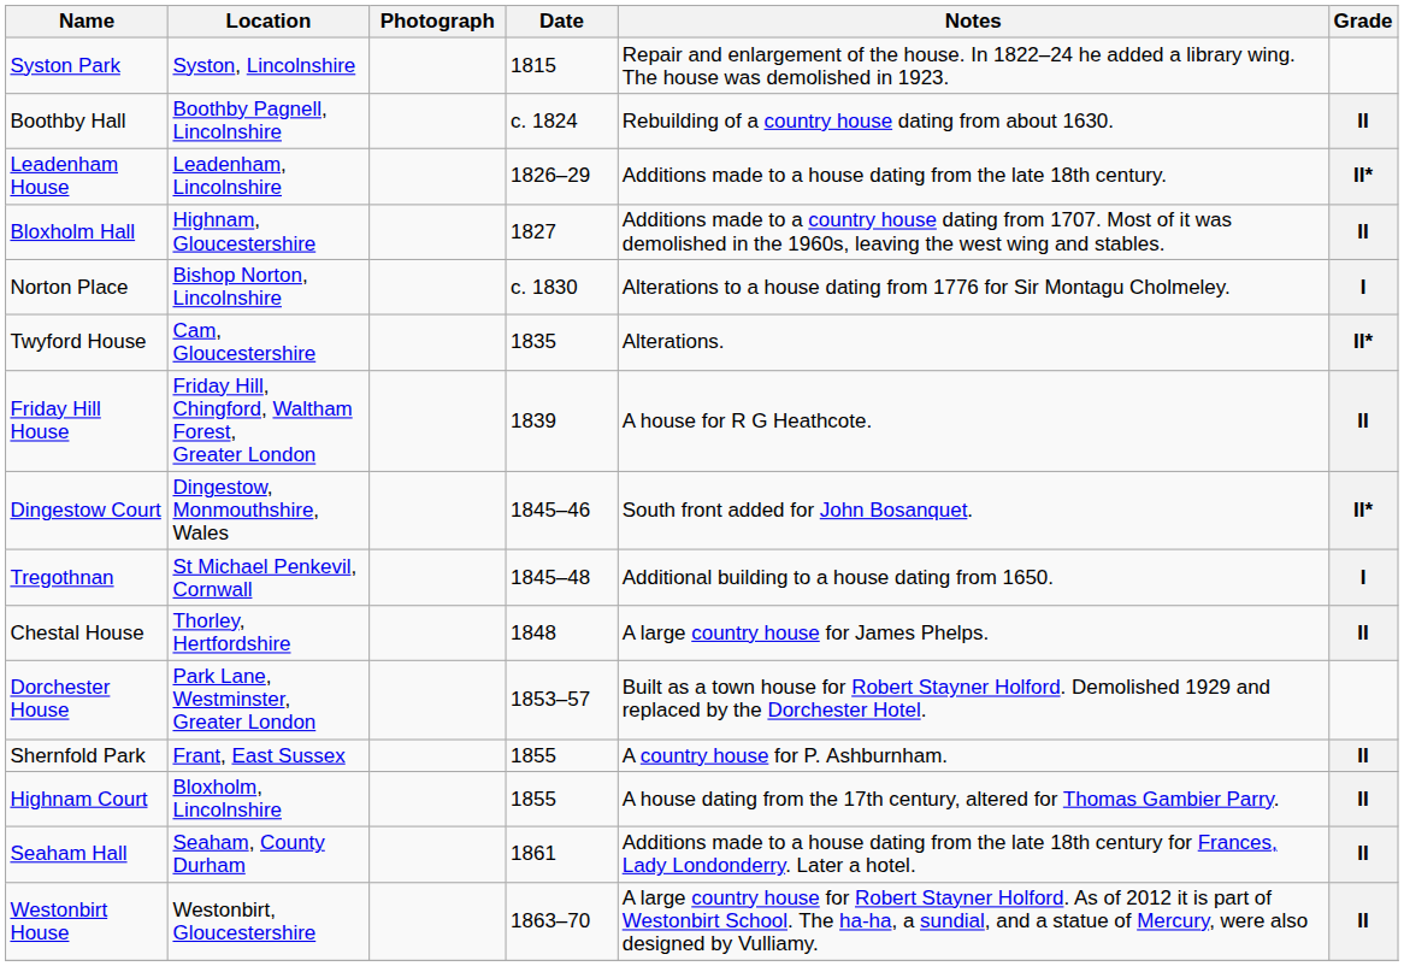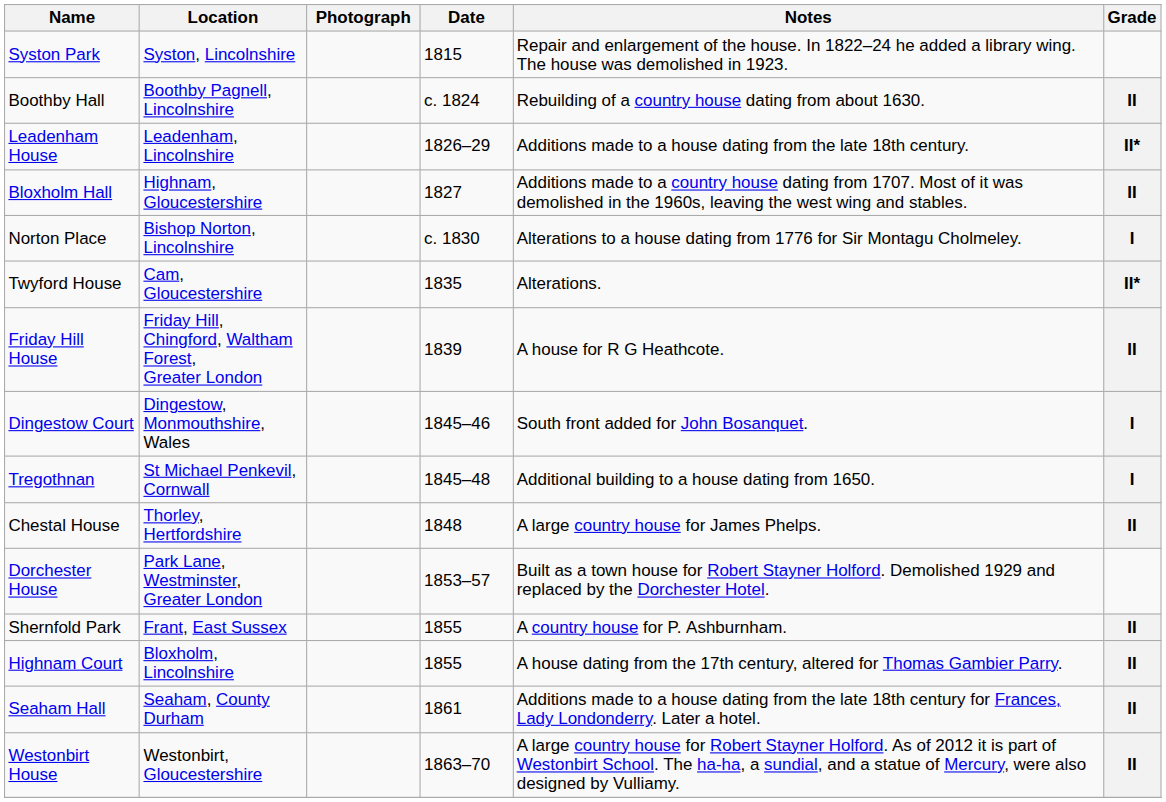 <table class="wikitable sortable">
 <tr>
 <th style="width:120px">Name</th>
 <th style="width:150px">Location</th>
 <th style="width:100px" class="unsortable">Photograph</th>
 <th style="width:80px">Date</th>
 <th style="width:550px" class="unsortable">Notes</th>
 <th style="width:24px">Grade</th>
 </tr>
 <tr>
 <td><a href='#'>Syston Park</a></td>
 <td><a href='#'>Syston</a>, <a href='#'>Lincolnshire</a><br><small></small></td>
 <td></td>
 <td>1815</td>
 <td>Repair and enlargement of the house.  In 1822–24 he added a library wing.  The house was demolished in 1923.</td>
 </tr>
 <tr>
 <td>Boothby Hall</td>
 <td><a href='#'>Boothby Pagnell</a>, <a href='#'>Lincolnshire</a><br><small></small></td>
 <td></td>
 <td>c. 1824</td>
 <td>Rebuilding of a <a href='#'>country house</a> dating from about 1630.</td>
 <th>II</th>
 </tr>
 <tr>
 <td><a href='#'>Leadenham House</a></td>
 <td><a href='#'>Leadenham</a>, <a href='#'>Lincolnshire</a><br><small></small></td>
 <td></td>
 <td>1826–29</td>
 <td>Additions made to a house dating from the late 18th century.</td>
 <th>II*</th>
 </tr>
 <tr>
 <td><a href='#'>Bloxholm Hall</a></td>
 <td><a href='#'>Highnam</a>, <a href='#'>Gloucestershire</a><br><small></small></td>
 <td></td>
 <td>1827</td>
 <td>Additions made to a <a href='#'>country house</a> dating from 1707. Most of it was demolished in the 1960s, leaving the west wing and stables.</td>
 <th>II</th>
 </tr>
 <tr>
 <td>Norton Place</td>
 <td><a href='#'>Bishop Norton</a>, <a href='#'>Lincolnshire</a><br><small></small></td>
 <td></td>
 <td>c. 1830</td>
 <td>Alterations to a house dating from 1776 for Sir Montagu Cholmeley.</td>
 <th>I</th>
 </tr>
 <tr>
 <td>Twyford House</td>
 <td><a href='#'>Cam</a>, <a href='#'>Gloucestershire</a><br><small></small></td>
 <td></td>
 <td>1835</td>
 <td>Alterations.</td>
 <th>II*</th>
 </tr>
 <tr>
 <td><a href='#'>Friday Hill House</a></td>
 <td><a href='#'>Friday Hill</a>, <a href='#'>Chingford</a>, <a href='#'>Waltham Forest</a>,<br><a href='#'>Greater London</a><br><small></small></td>
 <td></td>
 <td>1839</td>
 <td>A house for R G Heathcote.</td>
 <th>II</th>
 </tr>
 <tr>
 <td><a href='#'>Dingestow Court</a></td>
 <td><a href='#'>Dingestow</a>, <a href='#'>Monmouthshire</a>, Wales<br><small></small></td>
 <td></td>
 <td>1845–46</td>
 <td>South front added for <a href='#'>John Bosanquet</a>.</td>
-<th>II*</th>
+<th>I</th>
 </tr>
 <tr>
 <td><a href='#'>Tregothnan</a></td>
 <td><a href='#'>St Michael Penkevil</a>, <a href='#'>Cornwall</a><br><small></small></td>
 <td></td>
 <td>1845–48</td>
 <td>Additional building to a house dating from 1650.</td>
 <th>I</th>
 </tr>
 <tr>
 <td>Chestal House</td>
 <td><a href='#'>Thorley</a>, <a href='#'>Hertfordshire</a><br><small></small></td>
 <td></td>
 <td>1848</td>
 <td>A large <a href='#'>country house</a> for James Phelps.</td>
 <th>II</th>
 </tr>
 <tr>
 <td><a href='#'>Dorchester House</a></td>
 <td><a href='#'>Park Lane</a>, <a href='#'>Westminster</a>, <a href='#'>Greater London</a><br><small></small></td>
 <td></td>
 <td>1853–57</td>
 <td>Built as a town house for <a href='#'>Robert Stayner Holford</a>. Demolished 1929 and replaced by the <a href='#'>Dorchester Hotel</a>.</td>
 <td></td>
 </tr>
 <tr>
 <td>Shernfold Park</td>
 <td><a href='#'>Frant</a>, <a href='#'>East Sussex</a><br><small></small></td>
 <td></td>
 <td>1855</td>
 <td>A <a href='#'>country house</a> for P. Ashburnham.</td>
 <th>II</th>
 </tr>
 <tr>
 <td><a href='#'>Highnam Court</a></td>
 <td><a href='#'>Bloxholm</a>, <a href='#'>Lincolnshire</a><br><small></small></td>
 <td></td>
 <td>1855</td>
 <td>A house dating from the 17th century, altered for <a href='#'>Thomas Gambier Parry</a>.</td>
 <th>II</th>
 </tr>
 <tr>
 <td><a href='#'>Seaham Hall</a></td>
 <td><a href='#'>Seaham</a>, <a href='#'>County Durham</a><br><small></small></td>
 <td></td>
 <td>1861</td>
 <td>Additions made to a house dating from the late 18th century for <a href='#'>Frances, Lady Londonderry</a>.  Later a hotel.</td>
 <th>II</th>
 </tr>
 <tr>
 <td><a href='#'>Westonbirt House</a></td>
 <td>Westonbirt, <a href='#'>Gloucestershire</a><br><small></small></td>
 <td></td>
 <td>1863–70</td>
 <td>A large <a href='#'>country house</a> for <a href='#'>Robert Stayner Holford</a>.  As of 2012 it is part of <a href='#'>Westonbirt School</a>.  The <a href='#'>ha-ha</a>, a <a href='#'>sundial</a>, and a statue of <a href='#'>Mercury</a>, were also designed by Vulliamy.</td>
 <th>II</th>
 </tr>
 <tr>
 </tr>
 </table>
